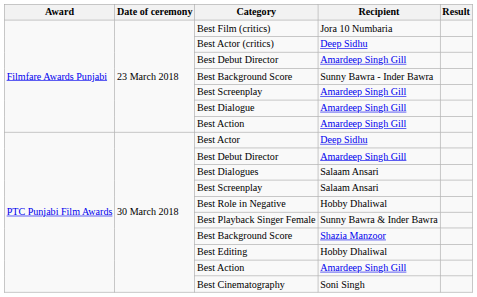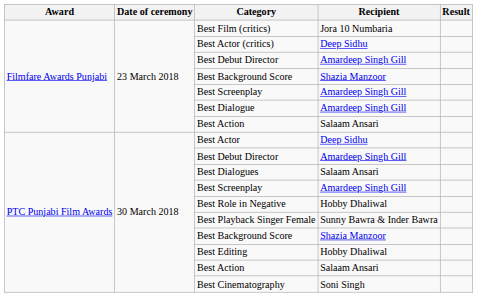 <table class="wikitable">
 <tr>
 <th>Award</th>
 <th>Date of ceremony</th>
 <th>Category</th>
 <th>Recipient</th>
 <th>Result</th>
 </tr>
 <tr>
 <td rowspan="7"><a href='#'>Filmfare Awards Punjabi</a></td>
 <td rowspan="7">23 March 2018</td>
 <td>Best Film (critics)</td>
 <td>Jora 10 Numbaria</td>
 <td></td>
 </tr>
 <tr>
 <td>Best Actor (critics)</td>
 <td><a href='#'>Deep Sidhu</a></td>
 <td></td>
 </tr>
 <tr>
 <td>Best Debut Director</td>
 <td><a href='#'>Amardeep Singh Gill</a></td>
 <td></td>
 </tr>
 <tr>
 <td>Best Background Score</td>
-<td>Sunny Bawra - Inder Bawra</td>
+<td><a href='#'>Shazia Manzoor</a></td>
 <td></td>
 </tr>
 <tr>
 <td>Best Screenplay</td>
 <td><a href='#'>Amardeep Singh Gill</a></td>
 <td></td>
 </tr>
 <tr>
 <td>Best Dialogue</td>
 <td><a href='#'>Amardeep Singh Gill</a></td>
 <td></td>
 </tr>
 <tr>
 <td>Best Action</td>
-<td><a href='#'>Amardeep Singh Gill</a></td>
+<td>Salaam Ansari</td>
 <td></td>
 </tr>
 <tr>
 <td rowspan="10"><a href='#'>PTC Punjabi Film Awards</a></td>
 <td rowspan="10">30 March 2018</td>
 <td>Best Actor</td>
 <td><a href='#'>Deep Sidhu</a></td>
 <td></td>
 </tr>
 <tr>
 <td>Best Debut Director</td>
 <td><a href='#'>Amardeep Singh Gill</a></td>
 <td></td>
 </tr>
 <tr>
 <td>Best Dialogues</td>
 <td>Salaam Ansari</td>
 <td></td>
 </tr>
 <tr>
 <td>Best Screenplay</td>
-<td>Salaam Ansari</td>
+<td><a href='#'>Amardeep Singh Gill</a></td>
 <td></td>
 </tr>
 <tr>
 <td>Best Role in Negative</td>
 <td>Hobby Dhaliwal</td>
 <td></td>
 </tr>
 <tr>
 <td>Best Playback Singer Female</td>
 <td>Sunny Bawra & Inder Bawra</td>
 <td></td>
 </tr>
 <tr>
 <td>Best Background Score</td>
 <td><a href='#'>Shazia Manzoor</a></td>
 <td></td>
 </tr>
 <tr>
 <td>Best Editing</td>
 <td>Hobby Dhaliwal</td>
 <td></td>
 </tr>
 <tr>
 <td>Best Action</td>
-<td><a href='#'>Amardeep Singh Gill</a></td>
+<td>Salaam Ansari</td>
 <td></td>
 </tr>
 <tr>
 <td>Best Cinematography</td>
 <td>Soni Singh</td>
 <td></td>
 </tr>
 </table>
